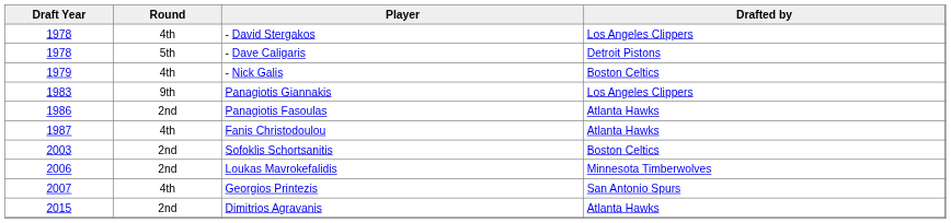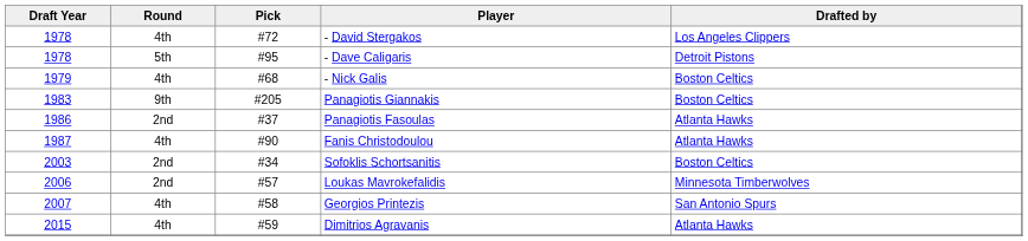 <table border=1 cellpadding=4 cellspacing=0 class="toccolours" border=" 1px solid #7f7f7f" style="margin: 0.5em 0 0 0; border-style: solid; border-right-width: 2px; border-bottom-width: 2px; border-collapse: collapse; font-size: 95%">
 <tr>
 <th bgcolor="#efefef" width="6%">Draft Year</th>
 <th bgcolor="#efefef" width="6%">Round</th>
+<th bgcolor="#efefef" width="6%">Pick</th>
 <th bgcolor="#efefef" width="20%">Player</th>
 <th bgcolor="#efefef" width="20%">Drafted by</th>
 </tr>
 <tr>
 <td style="text-align:center;"><a href='#'>1978</a></td>
 <td style="text-align:center;">4th</td>
+<td style="text-align:center;">#72</td>
 <td>- <a href='#'>David Stergakos</a></td>
 <td><a href='#'>Los Angeles Clippers</a></td>
 </tr>
 <tr>
 <td style="text-align:center;"><a href='#'>1978</a></td>
 <td style="text-align:center;">5th</td>
+<td style="text-align:center;">#95</td>
 <td>- <a href='#'>Dave Caligaris</a></td>
 <td><a href='#'>Detroit Pistons</a></td>
 </tr>
 <tr>
 <td style="text-align:center;"><a href='#'>1979</a></td>
 <td style="text-align:center;">4th</td>
+<td style="text-align:center;">#68</td>
 <td>- <a href='#'>Nick Galis</a></td>
 <td><a href='#'>Boston Celtics</a></td>
 </tr>
 <tr>
 <td style="text-align:center;"><a href='#'>1983</a></td>
 <td style="text-align:center;">9th</td>
+<td style="text-align:center;">#205</td>
 <td> <a href='#'>Panagiotis Giannakis</a></td>
-<td><a href='#'>Los Angeles Clippers</a></td>
+<td><a href='#'>Boston Celtics</a></td>
 </tr>
 <tr>
 <td style="text-align:center;"><a href='#'>1986</a></td>
 <td style="text-align:center;">2nd</td>
+<td style="text-align:center;">#37</td>
 <td> <a href='#'>Panagiotis Fasoulas</a></td>
 <td><a href='#'>Atlanta Hawks</a></td>
 </tr>
 <tr>
 <td style="text-align:center;"><a href='#'>1987</a></td>
 <td style="text-align:center;">4th</td>
+<td style="text-align:center;">#90</td>
 <td> <a href='#'>Fanis Christodoulou</a></td>
 <td><a href='#'>Atlanta Hawks</a></td>
 </tr>
 <tr>
 <td style="text-align:center;"><a href='#'>2003</a></td>
 <td style="text-align:center;">2nd</td>
+<td style="text-align:center;">#34</td>
 <td> <a href='#'>Sofoklis Schortsanitis</a></td>
 <td><a href='#'>Boston Celtics</a></td>
 </tr>
 <tr>
 <td style="text-align:center;"><a href='#'>2006</a></td>
 <td style="text-align:center;">2nd</td>
+<td style="text-align:center;">#57</td>
 <td> <a href='#'>Loukas Mavrokefalidis</a></td>
 <td><a href='#'>Minnesota Timberwolves</a></td>
 </tr>
 <tr>
 <td style="text-align:center;"><a href='#'>2007</a></td>
 <td style="text-align:center;">4th</td>
+<td style="text-align:center;">#58</td>
 <td> <a href='#'>Georgios Printezis</a></td>
 <td><a href='#'>San Antonio Spurs</a></td>
 </tr>
 <tr>
 <td style="text-align:center;"><a href='#'>2015</a></td>
-<td style="text-align:center;">2nd</td>
+<td style="text-align:center;">4th</td>
+<td style="text-align:center;">#59</td>
 <td> <a href='#'>Dimitrios Agravanis</a></td>
 <td><a href='#'>Atlanta Hawks</a></td>
 </tr>
 </table>
